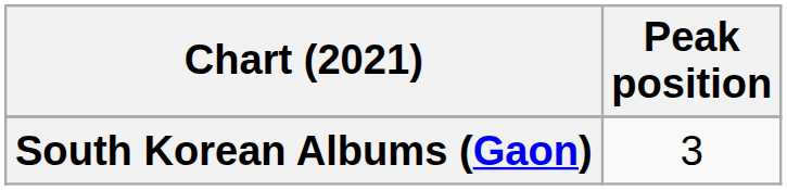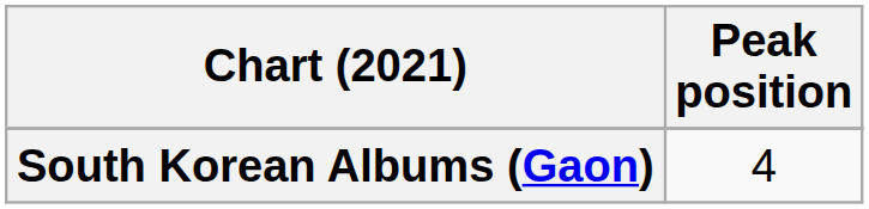 <table class="wikitable sortable plainrowheaders" style="text-align:center">
 <tr>
 <th scope="col">Chart (2021)</th>
 <th scope="col">Peak<br>position</th>
 </tr>
 <tr>
 </tr>
 <tr>
 <th scope="row">South Korean Albums (<a href='#'>Gaon</a>)</th>
-<td>3</td>
+<td>4</td>
 </tr>
 </table>
